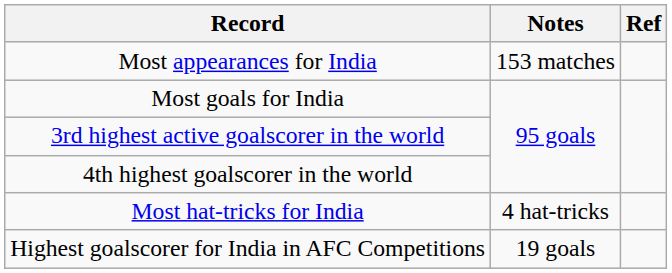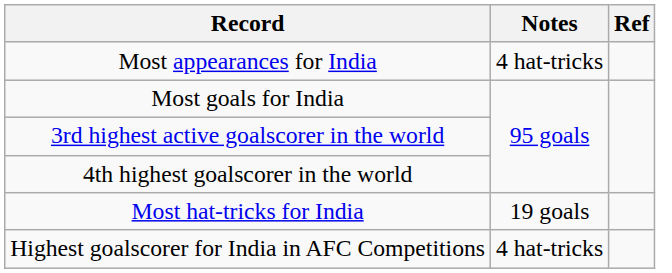 <table class="wikitable" style="text-align:center;">
 <tr>
 <th>Record</th>
 <th>Notes</th>
 <th>Ref</th>
 </tr>
 <tr>
 <td>Most <a href='#'>appearances</a> for <a href='#'>India</a></td>
-<td>153 matches</td>
+<td>4 hat-tricks</td>
 <td></td>
 </tr>
 <tr>
 <td>Most goals for India</td>
 <td rowspan="3"><a href='#'>95 goals</a></td>
 <td rowspan="3"></td>
 </tr>
 <tr>
 <td><a href='#'>3rd highest active goalscorer in the world</a></td>
 </tr>
 <tr>
 <td>4th highest goalscorer in the world</td>
 </tr>
 <tr>
 <td><a href='#'>Most hat-tricks for India</a></td>
-<td>4 hat-tricks</td>
+<td>19 goals</td>
 <td></td>
 </tr>
 <tr>
 <td>Highest goalscorer for India in AFC Competitions</td>
-<td>19 goals</td>
+<td>4 hat-tricks</td>
 <td></td>
 </tr>
 </table>
